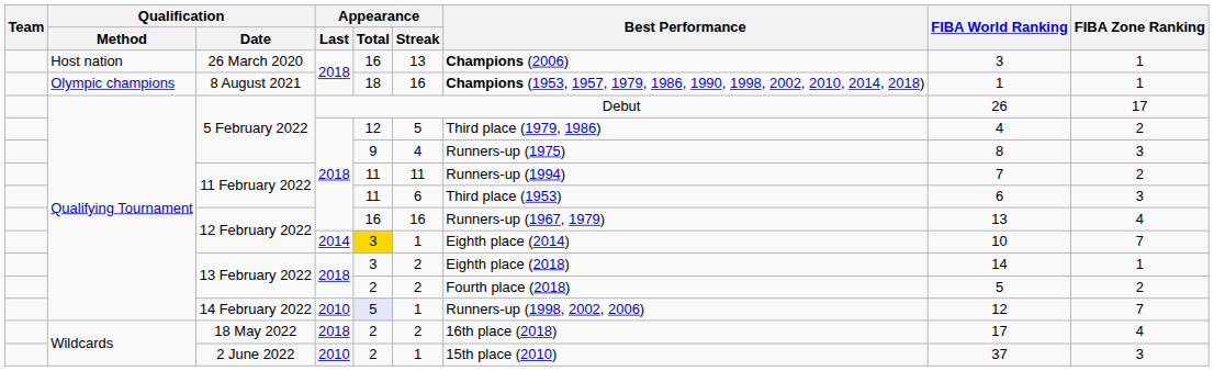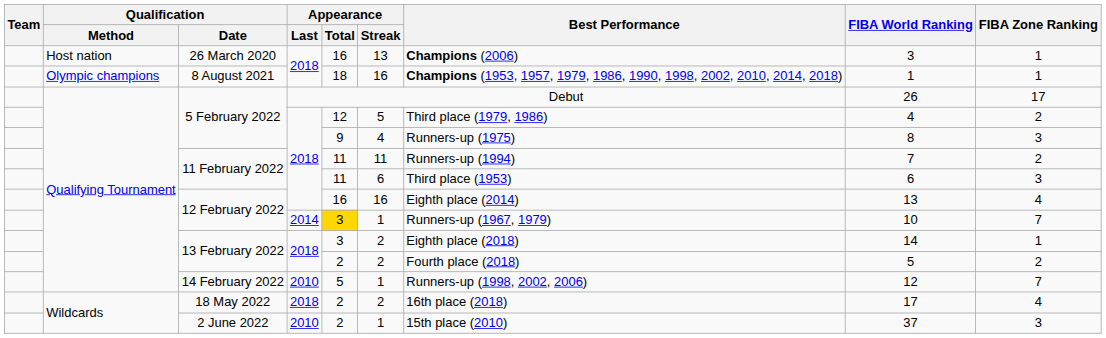 <table class="wikitable">
 <tr>
 <th rowspan=2>Team</th>
 <th colspan=2>Qualification</th>
 <th colspan=3>Appearance</th>
 <th rowspan=2>Best Performance</th>
 <th rowspan=2><a href='#'>FIBA World Ranking</a></th>
 <th rowspan=2>FIBA Zone Ranking</th>
 </tr>
 <tr>
 <th>Method</th>
 <th>Date</th>
 <th>Last</th>
 <th>Total</th>
 <th>Streak</th>
 </tr>
 <tr>
 <td></td>
 <td>Host nation</td>
 <td align=center>26 March 2020</td>
 <td align=center rowspan=2><a href='#'>2018</a></td>
 <td align=center>16</td>
 <td align=center>13</td>
 <td><strong>Champions</strong> (<a href='#'>2006</a>)</td>
 <td align=center>3</td>
 <td align="center">1</td>
 </tr>
 <tr>
 <td></td>
 <td><a href='#'>Olympic champions</a></td>
 <td align=center>8 August 2021</td>
 <td align=center>18</td>
 <td align=center>16</td>
 <td><strong>Champions</strong> (<a href='#'>1953</a>, <a href='#'>1957</a>, <a href='#'>1979</a>, <a href='#'>1986</a>, <a href='#'>1990</a>, <a href='#'>1998</a>, <a href='#'>2002</a>, <a href='#'>2010</a>, <a href='#'>2014</a>, <a href='#'>2018</a>)</td>
 <td align=center>1</td>
 <td align="center">1</td>
 </tr>
 <tr>
 <td></td>
 <td rowspan=10><a href='#'>Qualifying Tournament</a></td>
 <td align=center rowspan=3>5 February 2022</td>
 <td align=center colspan=4>Debut</td>
 <td align=center>26</td>
 <td align="center">17</td>
 </tr>
 <tr>
 <td></td>
 <td align=center rowspan=5><a href='#'>2018</a></td>
 <td align=center>12</td>
 <td align=center>5</td>
 <td>Third place (<a href='#'>1979</a>, <a href='#'>1986</a>)</td>
 <td align=center>4</td>
 <td align="center">2</td>
 </tr>
 <tr>
 <td></td>
 <td align=center>9</td>
 <td align=center>4</td>
 <td>Runners-up (<a href='#'>1975</a>)</td>
 <td align=center>8</td>
 <td align="center">3</td>
 </tr>
 <tr>
 <td></td>
 <td align=center rowspan=2>11 February 2022</td>
 <td align=center>11</td>
 <td align=center>11</td>
 <td>Runners-up (<a href='#'>1994</a>)</td>
 <td align=center>7</td>
 <td align="center">2</td>
 </tr>
 <tr>
 <td></td>
 <td align=center>11</td>
 <td align=center>6</td>
 <td>Third place (<a href='#'>1953</a>)</td>
 <td align=center>6</td>
 <td align="center">3</td>
 </tr>
 <tr>
 <td></td>
 <td align=center rowspan=2>12 February 2022</td>
 <td align=center>16</td>
 <td align=center>16</td>
-<td>Runners-up (<a href='#'>1967</a>, <a href='#'>1979</a>)</td>
+<td>Eighth place (<a href='#'>2014</a>)</td>
 <td align=center>13</td>
 <td align="center">4</td>
 </tr>
 <tr>
 <td></td>
 <td><a href='#'>2014</a></td>
 <td align=center style="background: gold;">3</td>
 <td align=center>1</td>
-<td>Eighth place (<a href='#'>2014</a>)</td>
+<td>Runners-up (<a href='#'>1967</a>, <a href='#'>1979</a>)</td>
 <td align=center>10</td>
 <td align="center">7</td>
 </tr>
 <tr>
 <td><s></s></td>
 <td align=center rowspan=2>13 February 2022</td>
 <td align=center rowspan=2><a href='#'>2018</a></td>
 <td align=center>3</td>
 <td align=center>2</td>
 <td>Eighth place (<a href='#'>2018</a>)</td>
 <td align=center>14</td>
 <td align="center">1</td>
 </tr>
 <tr>
 <td></td>
 <td align=center>2</td>
 <td align=center>2</td>
 <td>Fourth place (<a href='#'>2018</a>)</td>
 <td align=center>5</td>
 <td align="center">2</td>
 </tr>
 <tr>
 <td><s></s></td>
 <td align=center>14 February 2022</td>
 <td><a href='#'>2010</a></td>
-<td align=center style="background: lavender;">5</td>
+<td align=center>5</td>
 <td align=center>1</td>
 <td>Runners-up (<a href='#'>1998</a>, <a href='#'>2002</a>, <a href='#'>2006</a>)</td>
 <td align=center>12</td>
 <td align="center">7</td>
 </tr>
 <tr>
 <td></td>
 <td rowspan=2>Wildcards</td>
 <td align=center>18 May 2022</td>
 <td align=center><a href='#'>2018</a></td>
 <td align=center>2</td>
 <td align=center>2</td>
 <td>16th place (<a href='#'>2018</a>)</td>
 <td align=center>17</td>
 <td align="center">4</td>
 </tr>
 <tr>
 <td></td>
 <td align=center>2 June 2022</td>
 <td align=center><a href='#'>2010</a></td>
 <td align=center>2</td>
 <td align=center>1</td>
 <td>15th place (<a href='#'>2010</a>)</td>
 <td align=center>37</td>
 <td align="center">3</td>
 </tr>
 </table>
